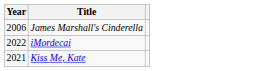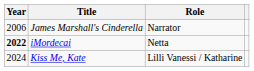 <table class="wikitable sortable">
 <tr>
 <th>Year</th>
 <th>Title</th>
+<th>Role</th>
 <th></th>
 </tr>
 <tr>
 <td>2006</td>
 <td><em>James Marshall's Cinderella</em></td>
+<td>Narrator</td>
 <td></td>
 </tr>
 <tr>
-<td>2022</td>
+<td><strong>2022</strong></td>
 <td><em><a href='#'>iMordecai</a></em></td>
+<td>Netta</td>
 <td></td>
 </tr>
 <tr>
-<td>2021</td>
+<td>2024</td>
 <td><em><a href='#'>Kiss Me, Kate</a></em></td>
+<td>Lilli Vanessi / Katharine</td>
 <td></td>
 </tr>
 </table>
